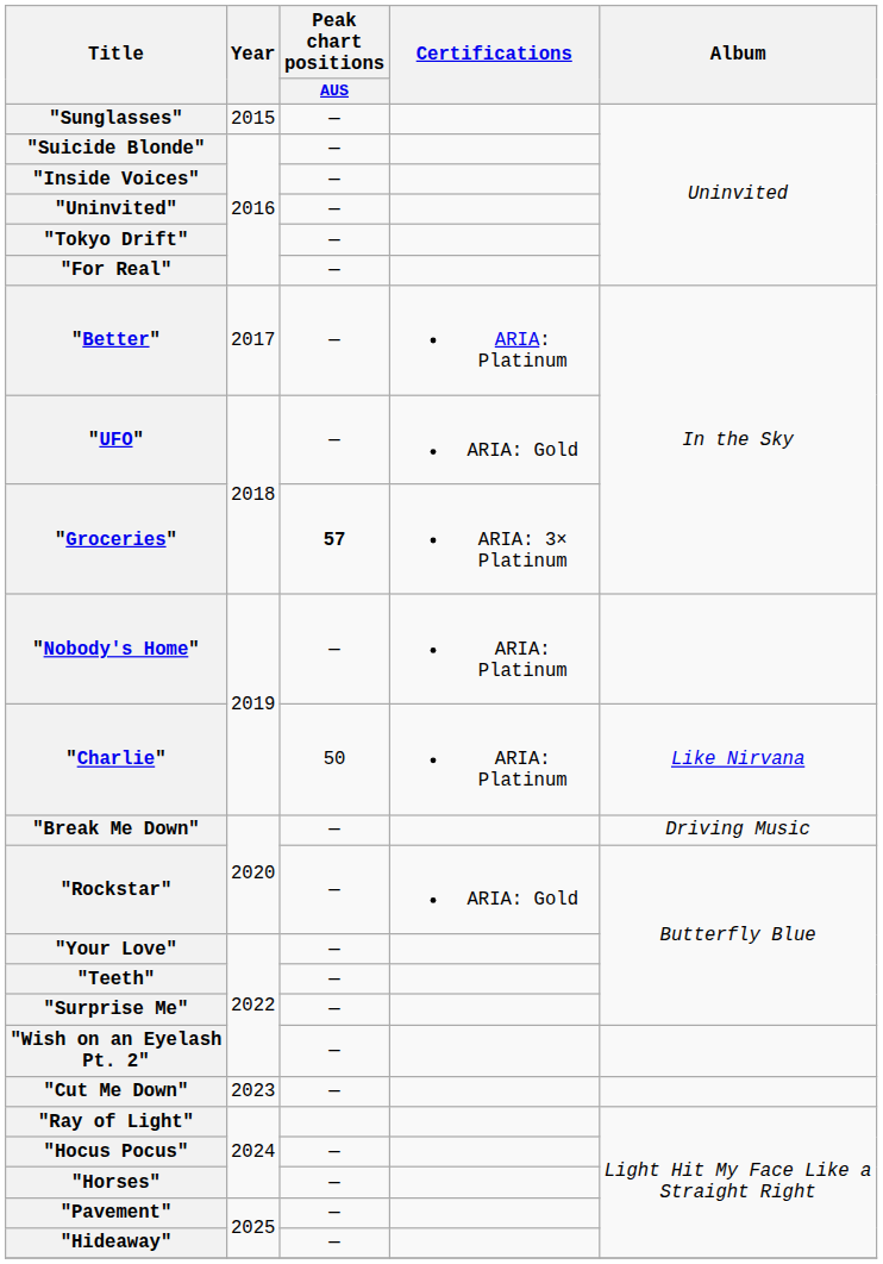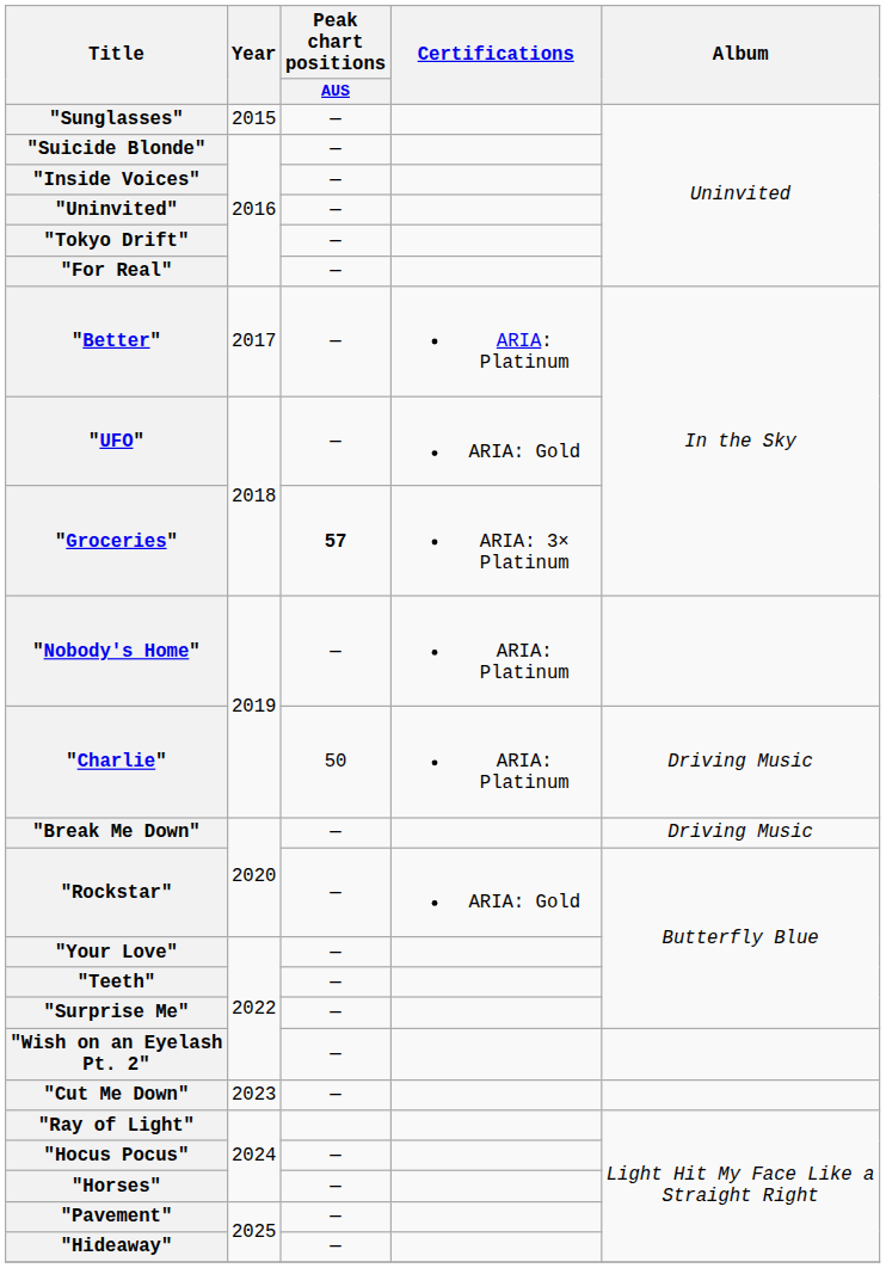 <table class="wikitable plainrowheaders" style="text-align:center;">
 <tr>
 <th scope="col" rowspan="2">Title</th>
 <th scope="col" rowspan="2">Year</th>
 <th scope="col" colspan="1">Peak chart positions</th>
 <th scope="col" rowspan="2"><a href='#'>Certifications</a></th>
 <th scope="col" rowspan="2">Album</th>
 </tr>
 <tr>
 <th scope="col" style="width:3em;font-size:85%;"><a href='#'>AUS</a><br></th>
 </tr>
 <tr>
 <th scope="row">"Sunglasses"</th>
 <td>2015</td>
 <td>—</td>
 <td></td>
 <td rowspan="6"><em>Uninvited</em></td>
 </tr>
 <tr>
 <th scope="row">"Suicide Blonde"</th>
 <td rowspan="5">2016</td>
 <td>—</td>
 <td></td>
 </tr>
 <tr>
 <th scope="row">"Inside Voices"</th>
 <td>—</td>
 <td></td>
 </tr>
 <tr>
 <th scope="row">"Uninvited"</th>
 <td>—</td>
 <td></td>
 </tr>
 <tr>
 <th scope="row">"Tokyo Drift"</th>
 <td>—</td>
 <td></td>
 </tr>
 <tr>
 <th scope="row">"For Real"</th>
 <td>—</td>
 <td></td>
 </tr>
 <tr>
 <th scope="row">"<a href='#'>Better</a>"</th>
 <td>2017</td>
 <td>—</td>
 <td><br><ul><li><a href='#'>ARIA</a>: Platinum</li></ul></td>
 <td rowspan="3"><em>In the Sky</em></td>
 </tr>
 <tr>
 <th scope="row">"<a href='#'>UFO</a>"<br></th>
 <td rowspan="2">2018</td>
 <td>—</td>
 <td><br><ul><li>ARIA: Gold</li></ul></td>
 </tr>
 <tr>
 <th scope="row">"<a href='#'>Groceries</a>"</th>
 <td><strong>57</strong></td>
 <td><br><ul><li>ARIA: 3× Platinum</li></ul></td>
 </tr>
 <tr>
 <th scope="row">"<a href='#'>Nobody's Home</a>"<br></th>
 <td rowspan="2">2019</td>
 <td>—</td>
 <td><br><ul><li>ARIA: Platinum</li></ul></td>
 <td></td>
 </tr>
 <tr>
 <th scope="row">"<a href='#'>Charlie</a>"</th>
 <td>50</td>
 <td><br><ul><li>ARIA: Platinum</li></ul></td>
-<td><em><a href='#'>Like Nirvana</a></em></td>
+<td><em>Driving Music</em></td>
 </tr>
 <tr>
 <th scope="row">"Break Me Down"<br></th>
 <td rowspan="2">2020</td>
 <td>—</td>
 <td></td>
 <td><em>Driving Music</em></td>
 </tr>
 <tr>
 <th scope="row">"Rockstar"</th>
 <td>—</td>
 <td><br><ul><li>ARIA: Gold</li></ul></td>
 <td rowspan="4"><em>Butterfly Blue</em></td>
 </tr>
 <tr>
 <th scope="row">"Your Love"</th>
 <td rowspan="4">2022</td>
 <td>—</td>
 <td></td>
 </tr>
 <tr>
 <th scope="row">"Teeth"</th>
 <td>—</td>
 <td></td>
 </tr>
 <tr>
 <th scope="row">"Surprise Me"<br></th>
 <td>—</td>
 <td></td>
 </tr>
 <tr>
 <th scope="row">"Wish on an Eyelash Pt. 2"<br></th>
 <td>—</td>
 <td></td>
 <td></td>
 </tr>
 <tr>
 <th scope="row">"Cut Me Down" <br> </th>
 <td>2023</td>
 <td>—</td>
 <td></td>
 <td></td>
 </tr>
 <tr>
 <th scope="row">"Ray of Light"</th>
 <td rowspan="3">2024</td>
 <td></td>
 <td></td>
 <td rowspan="5"><em>Light Hit My Face Like a Straight Right</em></td>
 </tr>
 <tr>
 <th scope="row">"Hocus Pocus" <br> </th>
 <td>—</td>
 <td></td>
 </tr>
 <tr>
 <th scope="row">"Horses"</th>
 <td>—</td>
 <td></td>
 </tr>
 <tr>
 <th scope="row">"Pavement"</th>
 <td rowspan="2">2025</td>
 <td>—</td>
 <td></td>
 </tr>
 <tr>
 <th scope="row">"Hideaway"</th>
 <td>—</td>
 <td></td>
 </tr>
 <tr>
 </tr>
 </table>
